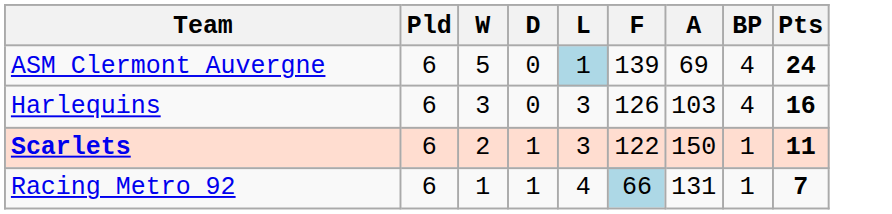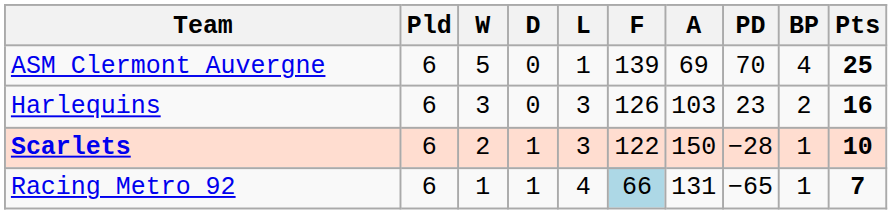 <table class="wikitable" style="text-align:center">
 <tr>
 <th width="200">Team</th>
 <th width="20">Pld</th>
 <th width="20">W</th>
 <th width="20">D</th>
 <th width="20">L</th>
 <th width="20">F</th>
 <th width="20">A</th>
+<th width="20">PD</th>
 <th width="20">BP</th>
 <th width="20">Pts</th>
 </tr>
 <tr>
 <td align=left> <a href='#'>ASM Clermont Auvergne</a></td>
 <td>6</td>
 <td>5</td>
 <td>0</td>
-<td style="background: lightblue;">1</td>
+<td>1</td>
 <td>139</td>
 <td>69</td>
+<td>70</td>
 <td>4</td>
-<td><strong>24</strong></td>
+<td><strong>25</strong></td>
 </tr>
 <tr>
 <td align=left> <a href='#'>Harlequins</a></td>
 <td>6</td>
 <td>3</td>
 <td>0</td>
 <td>3</td>
 <td>126</td>
 <td>103</td>
-<td>4</td>
+<td>23</td>
+<td>2</td>
 <td><strong>16</strong></td>
 </tr>
 <tr bgcolor="ffddd">
 <td align=left> <strong><a href='#'>Scarlets</a></strong></td>
 <td>6</td>
 <td>2</td>
 <td>1</td>
 <td>3</td>
 <td>122</td>
 <td>150</td>
+<td>−28</td>
 <td>1</td>
-<td><strong>11</strong></td>
+<td><strong>10</strong></td>
 </tr>
 <tr>
 <td align=left> <a href='#'>Racing Metro 92</a></td>
 <td>6</td>
 <td>1</td>
 <td>1</td>
 <td>4</td>
 <td style="background: lightblue;">66</td>
 <td>131</td>
+<td>−65</td>
 <td>1</td>
 <td><strong>7</strong></td>
 </tr>
 </table>
